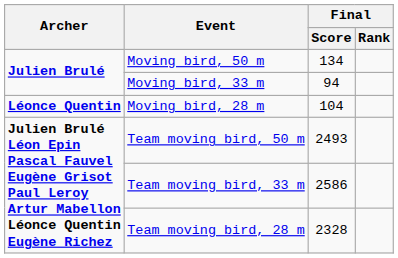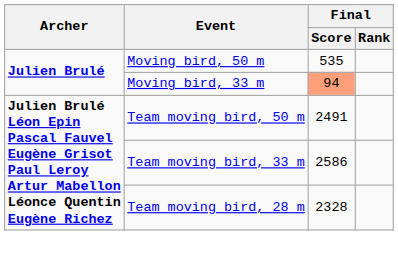 <table class=wikitable style="font-size:90%">
 <tr>
 <th rowspan=2>Archer</th>
 <th rowspan=2>Event</th>
 <th colspan=2>Final</th>
 </tr>
 <tr>
 <th>Score</th>
 <th>Rank</th>
 </tr>
 <tr>
 <td rowspan=2><strong><a href='#'>Julien Brulé</a></strong></td>
 <td><a href='#'>Moving bird, 50 m</a></td>
-<td align=center>134</td>
+<td align=center>535</td>
 <td align=center></td>
 </tr>
 <tr>
 <td><a href='#'>Moving bird, 33 m</a></td>
-<td align=center>94</td>
-<td align=center></td>
-</tr>
-<tr>
-<td><strong><a href='#'>Léonce Quentin</a></strong></td>
-<td><a href='#'>Moving bird, 28 m</a></td>
-<td align=center>104</td>
+<td align=center style="background: lightsalmon;">94</td>
 <td align=center></td>
 </tr>
 <tr>
 <td rowspan=3><strong>Julien Brulé <br> <a href='#'>Léon Epin</a> <br> <a href='#'>Pascal Fauvel</a> <br> <a href='#'>Eugène Grisot</a> <br> <a href='#'>Paul Leroy</a> <br> <a href='#'>Artur Mabellon</a> <br> Léonce Quentin <br> <a href='#'>Eugène Richez</a></strong></td>
 <td><a href='#'>Team moving bird, 50 m</a></td>
-<td align=center>2493</td>
+<td align=center>2491</td>
 <td align=center></td>
 </tr>
 <tr>
 <td><a href='#'>Team moving bird, 33 m</a></td>
 <td align=center>2586</td>
 <td align=center></td>
 </tr>
 <tr>
 <td><a href='#'>Team moving bird, 28 m</a></td>
 <td align=center>2328</td>
 <td align=center></td>
 </tr>
 </table>
